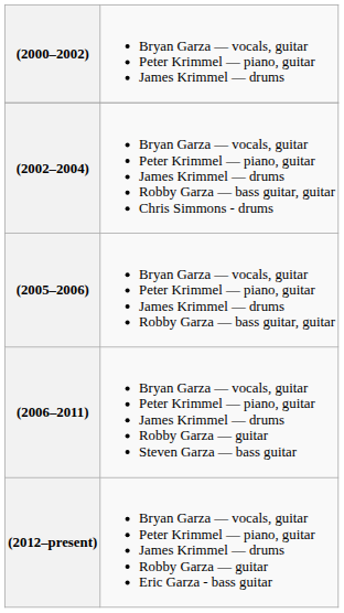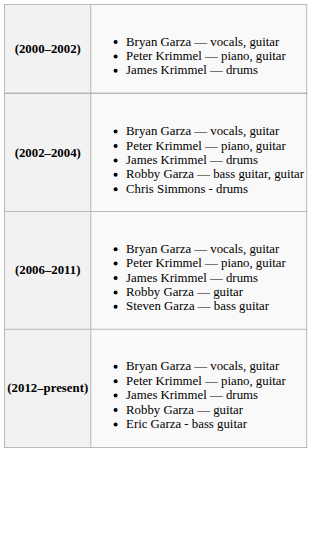 <table class="wikitable sortable">
 <tr>
 <th bgcolor="#E7EBEE">(2000–2002)</th>
 <td><br><ul><li>Bryan Garza — vocals, guitar</li><li>Peter Krimmel — piano, guitar</li><li>James Krimmel — drums</li></ul></td>
 </tr>
 <tr>
 </tr>
 <tr>
 <th bgcolor="#E7EBEE">(2002–2004)</th>
 <td><br><ul><li>Bryan Garza — vocals, guitar</li><li>Peter Krimmel — piano, guitar</li><li>James Krimmel — drums</li><li>Robby Garza — bass guitar, guitar</li><li>Chris Simmons - drums</li></ul></td>
 </tr>
 <tr>
-<th bgcolor="#E7EBEE">(2005–2006)</th>
-<td><br><ul><li>Bryan Garza — vocals, guitar</li><li>Peter Krimmel — piano, guitar</li><li>James Krimmel — drums</li><li>Robby Garza — bass guitar, guitar</li></ul></td>
-</tr>
-<tr>
 <th bgcolor="#E7EBEE">(2006–2011)</th>
 <td><br><ul><li>Bryan Garza — vocals, guitar</li><li>Peter Krimmel — piano, guitar</li><li>James Krimmel — drums</li><li>Robby Garza — guitar</li><li>Steven Garza — bass guitar</li></ul></td>
 </tr>
 <tr>
 <th bgcolor="#E7EBEE">(2012–present)</th>
 <td><br><ul><li>Bryan Garza — vocals, guitar</li><li>Peter Krimmel — piano, guitar</li><li>James Krimmel — drums</li><li>Robby Garza — guitar</li><li>Eric Garza - bass guitar</li></ul></td>
 </tr>
 </table>
